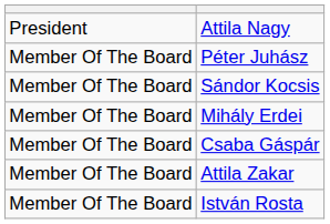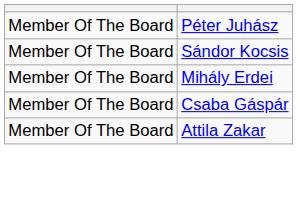 <table class="wikitable plainrowheaders sortable" style="text-align:left">
 <tr>
 <th></th>
 <th></th>
-</tr>
-<tr>
-<td>President</td>
-<td> <a href='#'>Attila Nagy</a></td>
 </tr>
 <tr>
 <td>Member Of The Board</td>
 <td> <a href='#'>Péter Juhász</a></td>
 </tr>
 <tr>
 <td>Member Of The Board</td>
 <td> <a href='#'>Sándor Kocsis</a></td>
 </tr>
 <tr>
 <td>Member Of The Board</td>
 <td> <a href='#'>Mihály Erdei</a></td>
 </tr>
 <tr>
 <td>Member Of The Board</td>
 <td> <a href='#'>Csaba Gáspár</a></td>
 </tr>
 <tr>
 <td>Member Of The Board</td>
 <td> <a href='#'>Attila Zakar</a></td>
 </tr>
-<tr>
-<td>Member Of The Board</td>
-<td> <a href='#'>István Rosta</a></td>
-</tr>
 </table>
